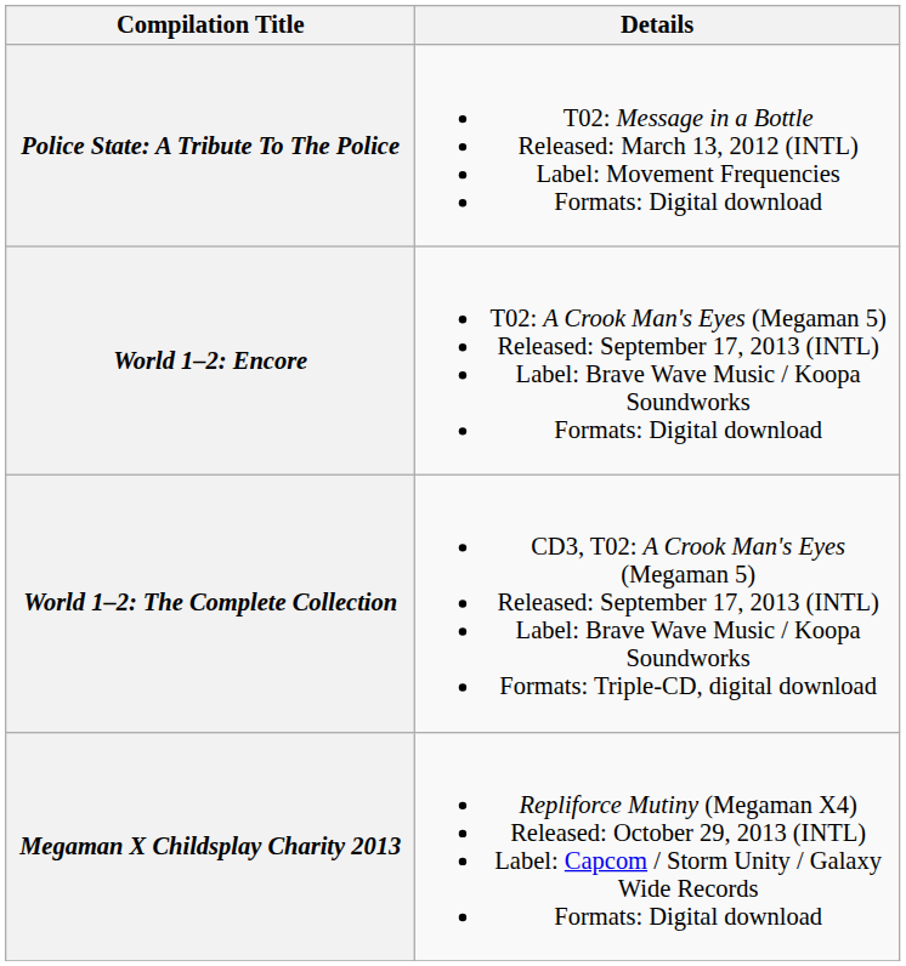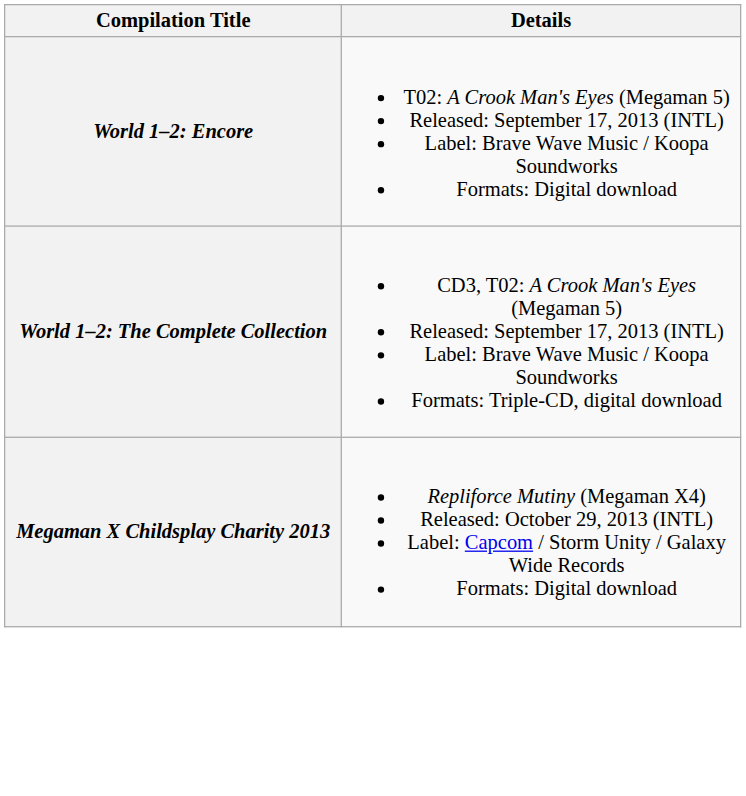 <table class="wikitable plainrowheaders" style="text-align:center;">
 <tr>
 <th scope="col" style="width:16em;">Compilation Title</th>
 <th scope="col" style="width:19em;">Details</th>
-</tr>
-<tr>
-<th scope="row"><em>Police State: A Tribute To The Police</em></th>
-<td><br><ul><li>T02: <em>Message in a Bottle</em></li><li>Released: March 13, 2012 <span>(INTL)</span></li><li>Label: Movement Frequencies</li><li>Formats: Digital download</li></ul></td>
 </tr>
 <tr>
 <th scope="row"><em>World 1–2: Encore</em></th>
 <td><br><ul><li>T02: <em>A Crook Man's Eyes</em> (Megaman 5)</li><li>Released: September 17, 2013 <span>(INTL)</span></li><li>Label: Brave Wave Music / Koopa Soundworks</li><li>Formats: Digital download</li></ul></td>
 </tr>
 <tr>
 <th scope="row"><em>World 1–2: The Complete Collection</em></th>
 <td><br><ul><li>CD3, T02: <em>A Crook Man's Eyes</em> (Megaman 5)</li><li>Released: September 17, 2013 <span>(INTL)</span></li><li>Label: Brave Wave Music / Koopa Soundworks</li><li>Formats: Triple-CD, digital download</li></ul></td>
 </tr>
 <tr>
 <th scope="row"><em>Megaman X Childsplay Charity 2013</em></th>
 <td><br><ul><li><em>Repliforce Mutiny</em> (Megaman X4)</li><li>Released: October 29, 2013 <span>(INTL)</span></li><li>Label: <a href='#'>Capcom</a> / Storm Unity / Galaxy Wide Records</li><li>Formats: Digital download</li></ul></td>
 </tr>
 </table>
